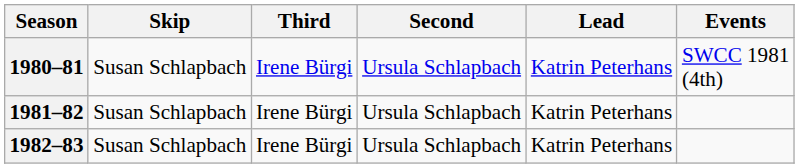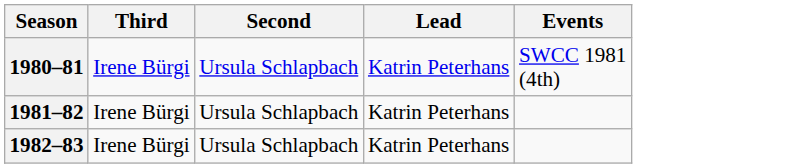 <table class="wikitable">
 <tr>
 <th scope="col">Season</th>
-<th scope="col">Skip</th>
 <th scope="col">Third</th>
 <th scope="col">Second</th>
 <th scope="col">Lead</th>
 <th scope="col">Events</th>
 </tr>
 <tr>
 <th scope="row">1980–81</th>
-<td>Susan Schlapbach</td>
 <td><a href='#'>Irene Bürgi</a></td>
 <td><a href='#'>Ursula Schlapbach</a></td>
 <td><a href='#'>Katrin Peterhans</a></td>
 <td><a href='#'>SWCC</a> 1981 <br> (4th)</td>
 </tr>
 <tr>
 <th scope="row">1981–82</th>
-<td>Susan Schlapbach</td>
 <td>Irene Bürgi</td>
 <td>Ursula Schlapbach</td>
 <td>Katrin Peterhans</td>
 <td> </td>
 </tr>
 <tr>
 <th scope="row">1982–83</th>
-<td>Susan Schlapbach</td>
 <td>Irene Bürgi</td>
 <td>Ursula Schlapbach</td>
 <td>Katrin Peterhans</td>
 <td> </td>
 </tr>
 </table>
